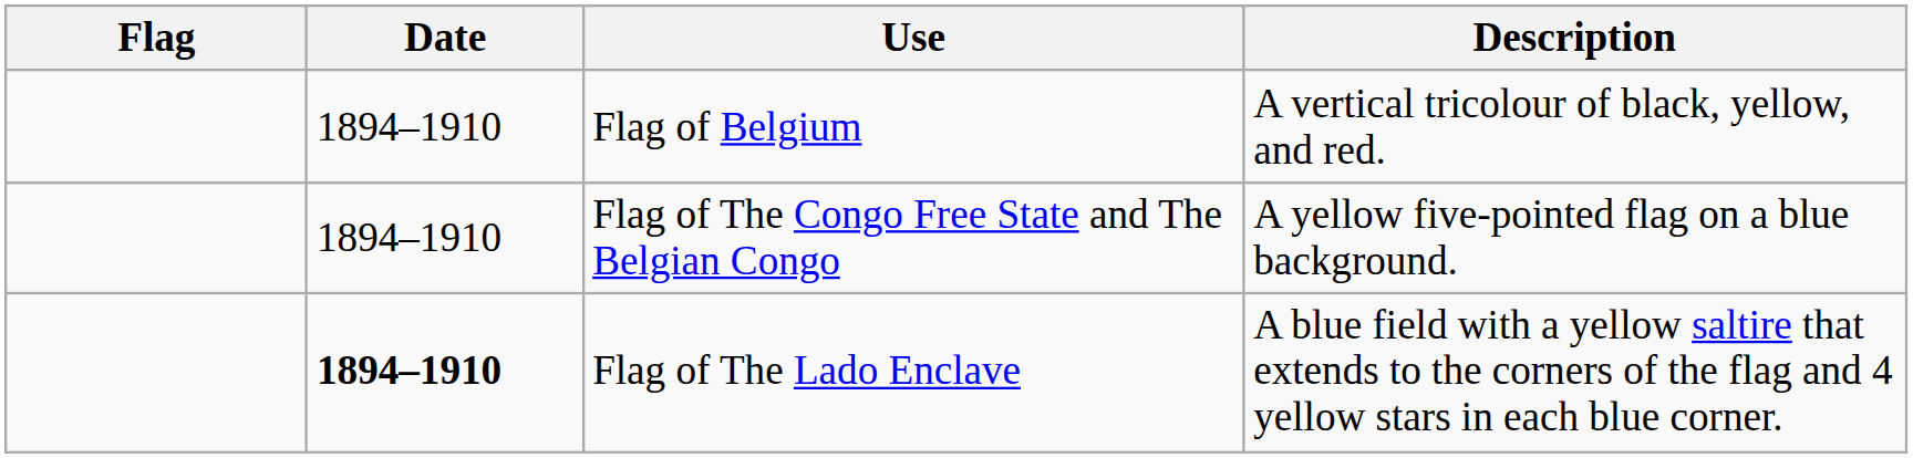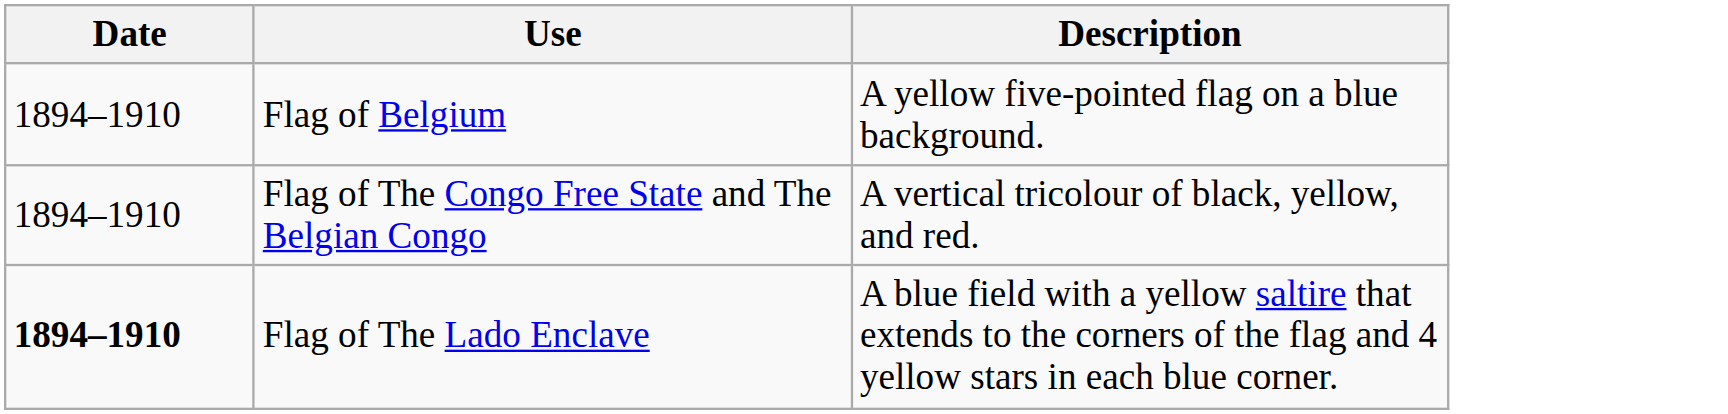 <table class="wikitable">
 <tr>
-<th style="width:110px;">Flag</th>
 <th style="width:100px;">Date</th>
 <th style="width:250px;">Use</th>
 <th style="width:250px;">Description</th>
 </tr>
 <tr>
-<td></td>
 <td>1894–1910</td>
 <td>Flag of <a href='#'>Belgium</a></td>
+<td>A yellow five-pointed flag on a blue background.</td>
+</tr>
+<tr>
+<td>1894–1910</td>
+<td>Flag of The <a href='#'>Congo Free State</a> and The <a href='#'>Belgian Congo</a></td>
 <td>A vertical tricolour of black, yellow, and red.</td>
 </tr>
 <tr>
-<td></td>
-<td>1894–1910</td>
-<td>Flag of The <a href='#'>Congo Free State</a> and The <a href='#'>Belgian Congo</a></td>
-<td>A yellow five-pointed flag on a blue background.</td>
-</tr>
-<tr>
-<td></td>
 <td><strong>1894–1910</strong></td>
 <td>Flag of The <a href='#'>Lado Enclave</a></td>
 <td>A blue field with a yellow <a href='#'>saltire</a> that extends to the corners of the flag and 4 yellow stars in each blue corner.</td>
 </tr>
 </table>
